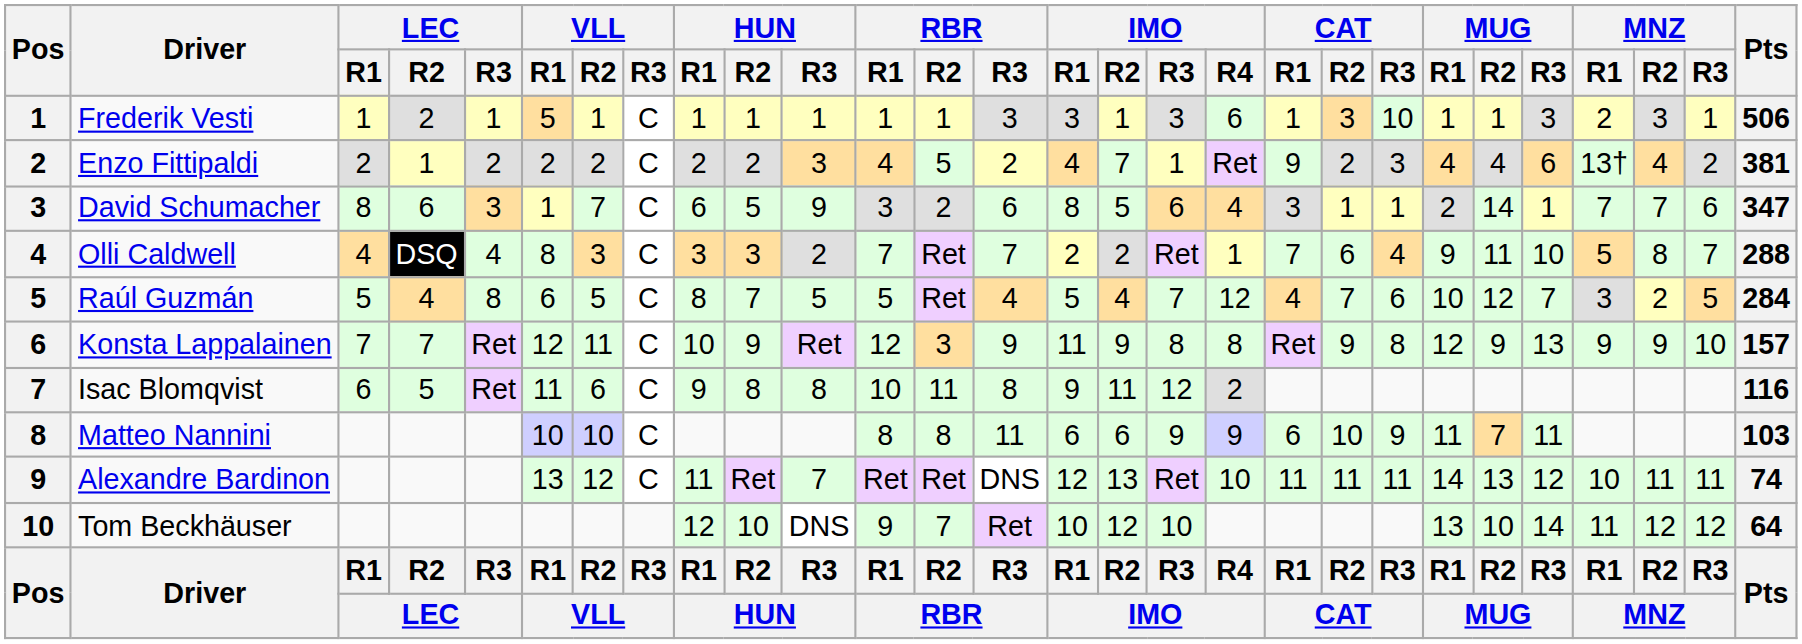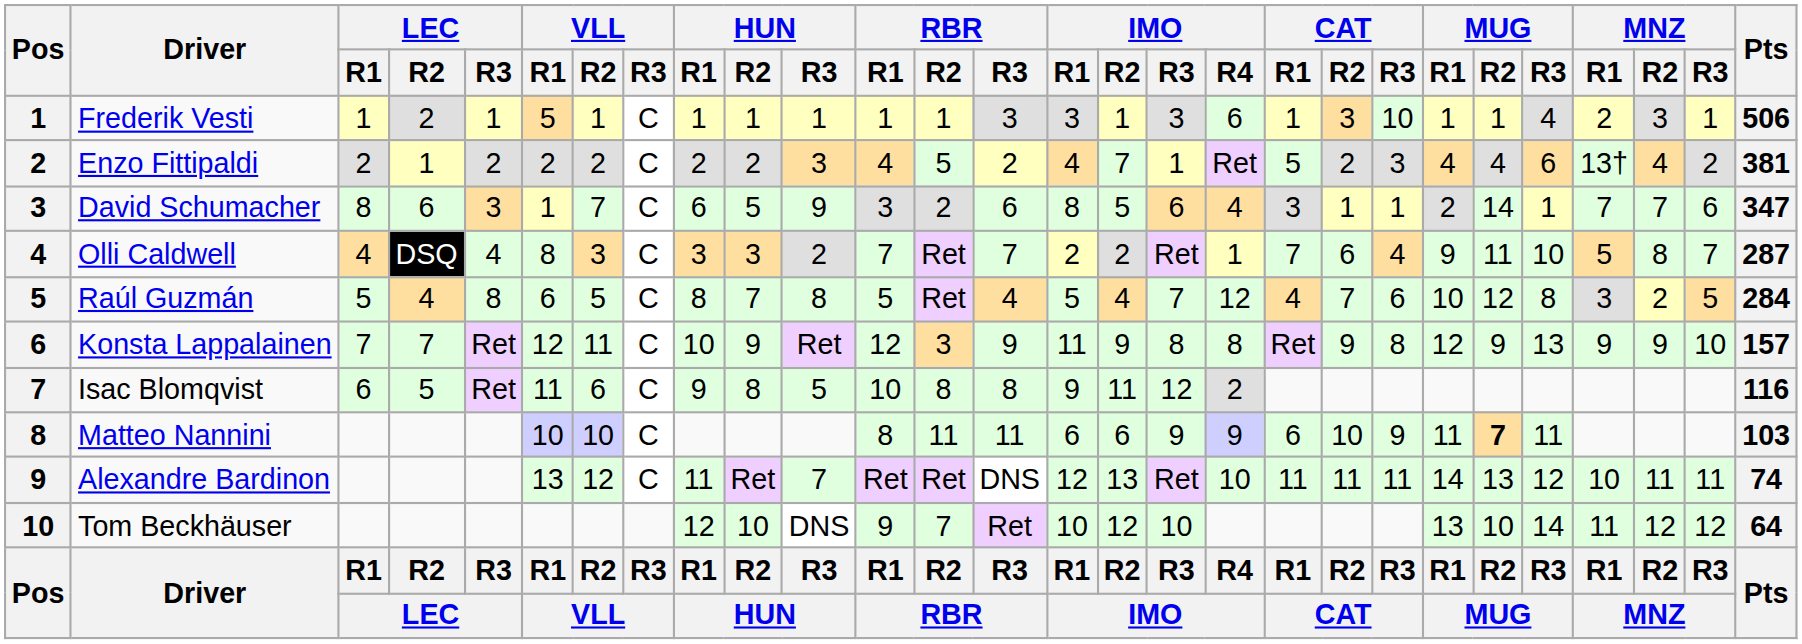 <table class="wikitable" style="font-size: 85%; text-align:center">
 <tr valign="top">
 <th rowspan="2" valign="middle">Pos</th>
 <th rowspan="2" valign="middle">Driver</th>
 <th colspan=3><a href='#'>LEC</a><br></th>
 <th colspan=3><a href='#'>VLL</a><br></th>
 <th colspan=3><a href='#'>HUN</a><br></th>
 <th colspan=3><a href='#'>RBR</a><br></th>
 <th colspan=4><a href='#'>IMO</a><br></th>
 <th colspan=3><a href='#'>CAT</a><br></th>
 <th colspan=3><a href='#'>MUG</a><br></th>
 <th colspan=3><a href='#'>MNZ</a><br></th>
 <th rowspan="2" valign="middle">Pts</th>
 </tr>
 <tr>
 <th>R1</th>
 <th>R2</th>
 <th>R3</th>
 <th>R1</th>
 <th>R2</th>
 <th>R3</th>
 <th>R1</th>
 <th>R2</th>
 <th>R3</th>
 <th>R1</th>
 <th>R2</th>
 <th>R3</th>
 <th>R1</th>
 <th>R2</th>
 <th>R3</th>
 <th>R4</th>
 <th>R1</th>
 <th>R2</th>
 <th>R3</th>
 <th>R1</th>
 <th>R2</th>
 <th>R3</th>
 <th>R1</th>
 <th>R2</th>
 <th>R3</th>
 </tr>
 <tr>
 <th>1</th>
 <td align="left"> <a href='#'>Frederik Vesti</a></td>
 <td style="background:#FFFFBF;">1</td>
 <td style="background:#DFDFDF;">2</td>
 <td style="background:#FFFFBF;">1</td>
 <td style="background:#FFDF9F;">5</td>
 <td style="background:#FFFFBF;">1</td>
 <td style="background:#FFFFFF;">C</td>
 <td style="background:#FFFFBF;">1</td>
 <td style="background:#FFFFBF;">1</td>
 <td style="background:#FFFFBF;">1</td>
 <td style="background:#FFFFBF;">1</td>
 <td style="background:#FFFFBF;">1</td>
 <td style="background:#DFDFDF;">3</td>
 <td style="background:#DFDFDF;">3</td>
 <td style="background:#FFFFBF;">1</td>
 <td style="background:#DFDFDF;">3</td>
 <td style="background:#DFFFDF;">6</td>
 <td style="background:#FFFFBF;">1</td>
 <td style="background:#FFDF9F;">3</td>
 <td style="background:#DFFFDF;">10</td>
 <td style="background:#FFFFBF;">1</td>
 <td style="background:#FFFFBF;">1</td>
-<td style="background:#DFDFDF;">3</td>
+<td style="background:#DFDFDF;">4</td>
 <td style="background:#FFFFBF;">2</td>
 <td style="background:#DFDFDF;">3</td>
 <td style="background:#FFFFBF;">1</td>
 <th>506</th>
 </tr>
 <tr>
 <th>2</th>
 <td align="left"> <a href='#'>Enzo Fittipaldi</a></td>
 <td style="background:#DFDFDF;">2</td>
 <td style="background:#FFFFBF;">1</td>
 <td style="background:#DFDFDF;">2</td>
 <td style="background:#DFDFDF;">2</td>
 <td style="background:#DFDFDF;">2</td>
 <td style="background:#FFFFFF;">C</td>
 <td style="background:#DFDFDF;">2</td>
 <td style="background:#DFDFDF;">2</td>
 <td style="background:#FFDF9F;">3</td>
 <td style="background:#FFDF9F;">4</td>
 <td style="background:#DFFFDF;">5</td>
 <td style="background:#FFFFBF;">2</td>
 <td style="background:#FFDF9F;">4</td>
 <td style="background:#DFFFDF;">7</td>
 <td style="background:#FFFFBF;">1</td>
 <td style="background:#EFCFFF;">Ret</td>
-<td style="background:#DFFFDF;">9</td>
+<td style="background:#DFFFDF;">5</td>
 <td style="background:#DFDFDF;">2</td>
 <td style="background:#DFDFDF;">3</td>
 <td style="background:#FFDF9F;">4</td>
 <td style="background:#DFDFDF;">4</td>
 <td style="background:#FFDF9F;">6</td>
 <td style="background:#DFFFDF;">13†</td>
 <td style="background:#FFDF9F;">4</td>
 <td style="background:#DFDFDF;">2</td>
 <th>381</th>
 </tr>
 <tr>
 <th>3</th>
 <td align="left"> <a href='#'>David Schumacher</a></td>
 <td style="background:#DFFFDF;">8</td>
 <td style="background:#DFFFDF;">6</td>
 <td style="background:#FFDF9F;">3</td>
 <td style="background:#FFFFBF;">1</td>
 <td style="background:#DFFFDF;">7</td>
 <td style="background:#FFFFFF;">C</td>
 <td style="background:#DFFFDF;">6</td>
 <td style="background:#DFFFDF;">5</td>
 <td style="background:#DFFFDF;">9</td>
 <td style="background:#DFDFDF;">3</td>
 <td style="background:#DFDFDF;">2</td>
 <td style="background:#DFFFDF;">6</td>
 <td style="background:#DFFFDF;">8</td>
 <td style="background:#DFFFDF;">5</td>
 <td style="background:#FFDF9F;">6</td>
 <td style="background:#FFDF9F;">4</td>
 <td style="background:#DFDFDF;">3</td>
 <td style="background:#FFFFBF;">1</td>
 <td style="background:#FFFFBF;">1</td>
 <td style="background:#DFDFDF;">2</td>
 <td style="background:#DFFFDF;">14</td>
 <td style="background:#FFFFBF;">1</td>
 <td style="background:#DFFFDF;">7</td>
 <td style="background:#DFFFDF;">7</td>
 <td style="background:#DFFFDF;">6</td>
 <th>347</th>
 </tr>
 <tr>
 <th>4</th>
 <td align="left"> <a href='#'>Olli Caldwell</a></td>
 <td style="background:#FFDF9F;">4</td>
 <td style="background-color:#000000;color:white">DSQ</td>
 <td style="background:#DFFFDF;">4</td>
 <td style="background:#DFFFDF;">8</td>
 <td style="background:#FFDF9F;">3</td>
 <td style="background:#FFFFFF;">C</td>
 <td style="background:#FFDF9F;">3</td>
 <td style="background:#FFDF9F;">3</td>
 <td style="background:#DFDFDF;">2</td>
 <td style="background:#DFFFDF;">7</td>
 <td style="background:#EFCFFF;">Ret</td>
 <td style="background:#DFFFDF;">7</td>
 <td style="background:#FFFFBF;">2</td>
 <td style="background:#DFDFDF;">2</td>
 <td style="background:#EFCFFF;">Ret</td>
 <td style="background:#FFFFBF;">1</td>
 <td style="background:#DFFFDF;">7</td>
 <td style="background:#DFFFDF;">6</td>
 <td style="background:#FFDF9F;">4</td>
 <td style="background:#DFFFDF;">9</td>
 <td style="background:#DFFFDF;">11</td>
 <td style="background:#DFFFDF;">10</td>
 <td style="background:#FFDF9F;">5</td>
 <td style="background:#DFFFDF;">8</td>
 <td style="background:#DFFFDF;">7</td>
-<th>288</th>
+<th>287</th>
 </tr>
 <tr>
 <th>5</th>
 <td align="left"> <a href='#'>Raúl Guzmán</a></td>
 <td style="background:#DFFFDF;">5</td>
 <td style="background:#FFDF9F;">4</td>
 <td style="background:#DFFFDF;">8</td>
 <td style="background:#DFFFDF;">6</td>
 <td style="background:#DFFFDF;">5</td>
 <td style="background:#FFFFFF;">C</td>
 <td style="background:#DFFFDF;">8</td>
 <td style="background:#DFFFDF;">7</td>
-<td style="background:#DFFFDF;">5</td>
+<td style="background:#DFFFDF;">8</td>
 <td style="background:#DFFFDF;">5</td>
 <td style="background:#EFCFFF;">Ret</td>
 <td style="background:#FFDF9F;">4</td>
 <td style="background:#DFFFDF;">5</td>
 <td style="background:#FFDF9F;">4</td>
 <td style="background:#DFFFDF;">7</td>
 <td style="background:#DFFFDF;">12</td>
 <td style="background:#FFDF9F;">4</td>
 <td style="background:#DFFFDF;">7</td>
 <td style="background:#DFFFDF;">6</td>
 <td style="background:#DFFFDF;">10</td>
 <td style="background:#DFFFDF;">12</td>
-<td style="background:#DFFFDF;">7</td>
+<td style="background:#DFFFDF;">8</td>
 <td style="background:#DFDFDF;">3</td>
 <td style="background:#FFFFBF;">2</td>
 <td style="background:#FFDF9F;">5</td>
 <th>284</th>
 </tr>
 <tr>
 <th>6</th>
 <td align="left" nowrap> <a href='#'>Konsta Lappalainen</a></td>
 <td style="background:#DFFFDF;">7</td>
 <td style="background:#DFFFDF;">7</td>
 <td style="background:#EFCFFF;">Ret</td>
 <td style="background:#DFFFDF;">12</td>
 <td style="background:#DFFFDF;">11</td>
 <td style="background:#FFFFFF;">C</td>
 <td style="background:#DFFFDF;">10</td>
 <td style="background:#DFFFDF;">9</td>
 <td style="background:#EFCFFF;">Ret</td>
 <td style="background:#DFFFDF;">12</td>
 <td style="background:#FFDF9F;">3</td>
 <td style="background:#DFFFDF;">9</td>
 <td style="background:#DFFFDF;">11</td>
 <td style="background:#DFFFDF;">9</td>
 <td style="background:#DFFFDF;">8</td>
 <td style="background:#DFFFDF;">8</td>
 <td style="background:#EFCFFF;">Ret</td>
 <td style="background:#DFFFDF;">9</td>
 <td style="background:#DFFFDF;">8</td>
 <td style="background:#DFFFDF;">12</td>
 <td style="background:#DFFFDF;">9</td>
 <td style="background:#DFFFDF;">13</td>
 <td style="background:#DFFFDF;">9</td>
 <td style="background:#DFFFDF;">9</td>
 <td style="background:#DFFFDF;">10</td>
 <th>157</th>
 </tr>
 <tr>
 <th>7</th>
 <td align="left"> Isac Blomqvist</td>
 <td style="background:#DFFFDF;">6</td>
 <td style="background:#DFFFDF;">5</td>
 <td style="background:#EFCFFF;">Ret</td>
 <td style="background:#DFFFDF;">11</td>
 <td style="background:#DFFFDF;">6</td>
 <td style="background:#FFFFFF;">C</td>
 <td style="background:#DFFFDF;">9</td>
 <td style="background:#DFFFDF;">8</td>
+<td style="background:#DFFFDF;">5</td>
+<td style="background:#DFFFDF;">10</td>
 <td style="background:#DFFFDF;">8</td>
-<td style="background:#DFFFDF;">10</td>
-<td style="background:#DFFFDF;">11</td>
 <td style="background:#DFFFDF;">8</td>
 <td style="background:#DFFFDF;">9</td>
 <td style="background:#DFFFDF;">11</td>
 <td style="background:#DFFFDF;">12</td>
 <td style="background:#DFDFDF;">2</td>
 <td></td>
 <td></td>
 <td></td>
 <td></td>
 <td></td>
 <td></td>
 <td></td>
 <td></td>
 <td></td>
 <th>116</th>
 </tr>
 <tr>
 <th>8</th>
 <td align="left"> <a href='#'>Matteo Nannini</a></td>
 <td></td>
 <td></td>
 <td></td>
 <td style="background:#CFCFFF;">10</td>
 <td style="background:#CFCFFF;">10</td>
 <td style="background:#FFFFFF;">C</td>
 <td></td>
 <td></td>
 <td></td>
 <td style="background:#DFFFDF;">8</td>
-<td style="background:#DFFFDF;">8</td>
+<td style="background:#DFFFDF;">11</td>
 <td style="background:#DFFFDF;">11</td>
 <td style="background:#DFFFDF;">6</td>
 <td style="background:#DFFFDF;">6</td>
 <td style="background:#DFFFDF;">9</td>
 <td style="background:#CFCFFF;">9</td>
 <td style="background:#DFFFDF;">6</td>
 <td style="background:#DFFFDF;">10</td>
 <td style="background:#DFFFDF;">9</td>
 <td style="background:#DFFFDF;">11</td>
-<td style="background:#FFDF9F;">7</td>
+<td style="background:#FFDF9F;"><strong>7</strong></td>
 <td style="background:#DFFFDF;">11</td>
 <td></td>
 <td></td>
 <td></td>
 <th>103</th>
 </tr>
 <tr>
 <th>9</th>
 <td align="left"> <a href='#'>Alexandre Bardinon</a></td>
 <td></td>
 <td></td>
 <td></td>
 <td style="background:#DFFFDF;">13</td>
 <td style="background:#DFFFDF;">12</td>
 <td style="background:#FFFFFF;">C</td>
 <td style="background:#DFFFDF;">11</td>
 <td style="background:#EFCFFF;">Ret</td>
 <td style="background:#DFFFDF;">7</td>
 <td style="background:#EFCFFF;">Ret</td>
 <td style="background:#EFCFFF;">Ret</td>
 <td style="background:#FFFFFF;">DNS</td>
 <td style="background:#DFFFDF;">12</td>
 <td style="background:#DFFFDF;">13</td>
 <td style="background:#EFCFFF;">Ret</td>
 <td style="background:#DFFFDF;">10</td>
 <td style="background:#DFFFDF;">11</td>
 <td style="background:#DFFFDF;">11</td>
 <td style="background:#DFFFDF;">11</td>
 <td style="background:#DFFFDF;">14</td>
 <td style="background:#DFFFDF;">13</td>
 <td style="background:#DFFFDF;">12</td>
 <td style="background:#DFFFDF;">10</td>
 <td style="background:#DFFFDF;">11</td>
 <td style="background:#DFFFDF;">11</td>
 <th>74</th>
 </tr>
 <tr>
 <th>10</th>
 <td align="left"> Tom Beckhäuser</td>
 <td></td>
 <td></td>
 <td></td>
 <td></td>
 <td></td>
 <td></td>
 <td style="background:#DFFFDF;">12</td>
 <td style="background:#DFFFDF;">10</td>
 <td style="background:#FFFFFF;">DNS</td>
 <td style="background:#DFFFDF;">9</td>
 <td style="background:#DFFFDF;">7</td>
 <td style="background:#EFCFFF;">Ret</td>
 <td style="background:#DFFFDF;">10</td>
 <td style="background:#DFFFDF;">12</td>
 <td style="background:#DFFFDF;">10</td>
 <td></td>
 <td></td>
 <td></td>
 <td></td>
 <td style="background:#DFFFDF;">13</td>
 <td style="background:#DFFFDF;">10</td>
 <td style="background:#DFFFDF;">14</td>
 <td style="background:#DFFFDF;">11</td>
 <td style="background:#DFFFDF;">12</td>
 <td style="background:#DFFFDF;">12</td>
 <th>64</th>
 </tr>
 <tr>
 <th rowspan="2">Pos</th>
 <th rowspan="2">Driver</th>
 <th>R1</th>
 <th>R2</th>
 <th>R3</th>
 <th>R1</th>
 <th>R2</th>
 <th>R3</th>
 <th>R1</th>
 <th>R2</th>
 <th>R3</th>
 <th>R1</th>
 <th>R2</th>
 <th>R3</th>
 <th>R1</th>
 <th>R2</th>
 <th>R3</th>
 <th>R4</th>
 <th>R1</th>
 <th>R2</th>
 <th>R3</th>
 <th>R1</th>
 <th>R2</th>
 <th>R3</th>
 <th>R1</th>
 <th>R2</th>
 <th>R3</th>
 <th rowspan="2">Pts</th>
 </tr>
 <tr>
 <th colspan="3"><a href='#'>LEC</a><br></th>
 <th colspan="3"><a href='#'>VLL</a><br></th>
 <th colspan="3"><a href='#'>HUN</a><br></th>
 <th colspan="3"><a href='#'>RBR</a><br></th>
 <th colspan="4"><a href='#'>IMO</a><br></th>
 <th colspan="3"><a href='#'>CAT</a><br></th>
 <th colspan="3"><a href='#'>MUG</a><br></th>
 <th colspan="3"><a href='#'>MNZ</a><br></th>
 </tr>
 </table>
